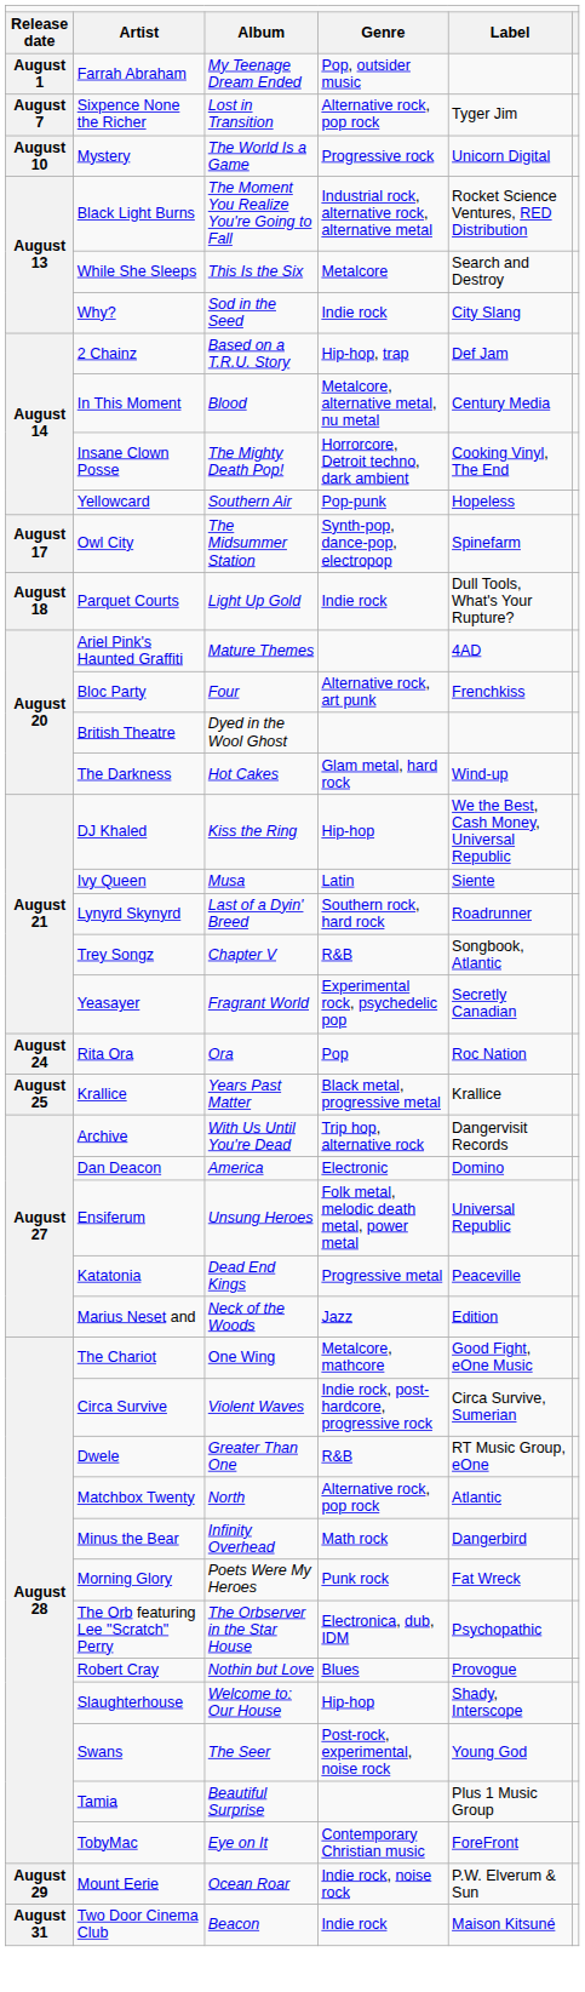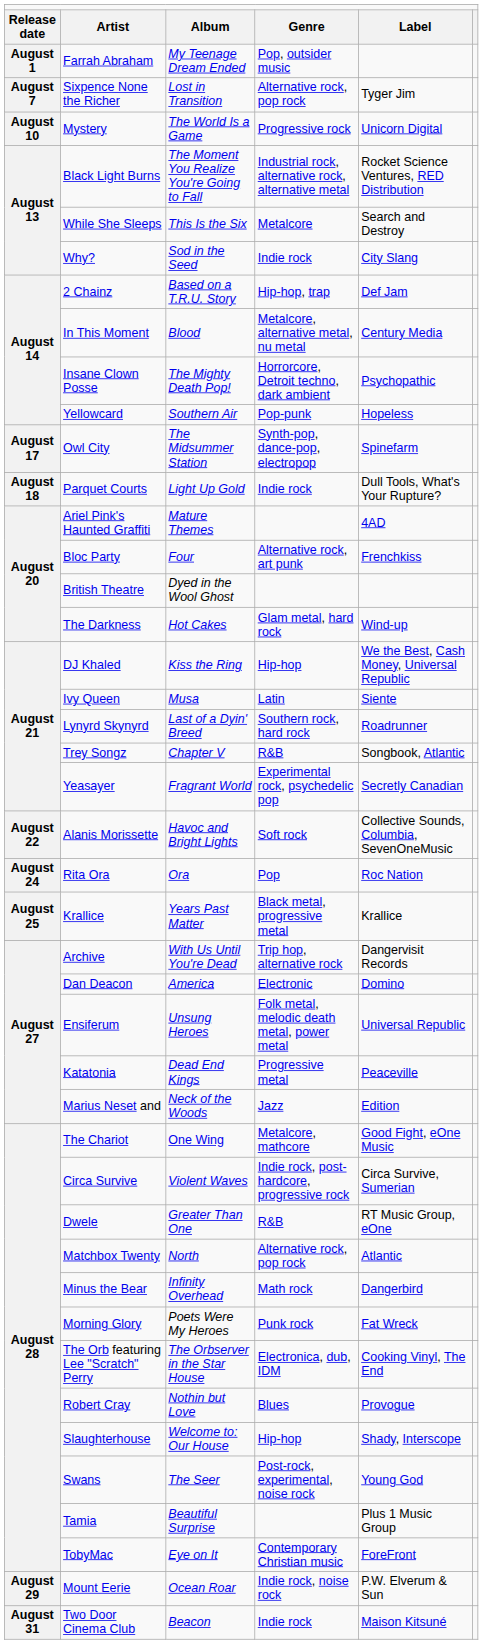 <table class="wikitable plainrowheaders">
 <tr>
 <td colspan="6" style="text-align:center;"></td>
 </tr>
 <tr>
 <th scope="col">Release date</th>
 <th scope="col">Artist</th>
 <th scope="col">Album</th>
 <th scope="col">Genre</th>
 <th scope="col">Label</th>
 <th scope="col"></th>
 </tr>
 <tr>
 <th scope="row" style="text-align:center;">August<br>1</th>
 <td><a href='#'>Farrah Abraham</a></td>
 <td><em><a href='#'>My Teenage Dream Ended</a></em></td>
 <td><a href='#'>Pop</a>, <a href='#'>outsider music</a></td>
 <td></td>
 <td></td>
 </tr>
 <tr>
 <th scope="row" style="text-align:center;">August<br>7</th>
 <td><a href='#'>Sixpence None the Richer</a></td>
 <td><em><a href='#'>Lost in Transition</a></em></td>
 <td><a href='#'>Alternative rock</a>, <a href='#'>pop rock</a></td>
 <td>Tyger Jim</td>
 <td></td>
 </tr>
 <tr>
 <th scope="row" style="text-align:center;">August<br>10</th>
 <td><a href='#'>Mystery</a></td>
 <td><em><a href='#'>The World Is a Game</a></em></td>
 <td><a href='#'>Progressive rock</a></td>
 <td><a href='#'>Unicorn Digital</a></td>
 <td></td>
 </tr>
 <tr>
 <th scope="row" rowspan="3" style="text-align:center;">August<br>13</th>
 <td><a href='#'>Black Light Burns</a></td>
 <td><em><a href='#'>The Moment You Realize You're Going to Fall</a></em></td>
 <td><a href='#'>Industrial rock</a>, <a href='#'>alternative rock</a>, <a href='#'>alternative metal</a></td>
 <td>Rocket Science Ventures, <a href='#'>RED Distribution</a></td>
 <td></td>
 </tr>
 <tr>
 <td><a href='#'>While She Sleeps</a></td>
 <td><em><a href='#'>This Is the Six</a></em></td>
 <td><a href='#'>Metalcore</a></td>
 <td>Search and Destroy</td>
 <td></td>
 </tr>
 <tr>
 <td><a href='#'>Why?</a></td>
 <td><em><a href='#'>Sod in the Seed</a></em></td>
 <td><a href='#'>Indie rock</a></td>
 <td><a href='#'>City Slang</a></td>
 <td></td>
 </tr>
 <tr>
 <th scope="row" rowspan="4" style="text-align:center;">August<br>14</th>
 <td><a href='#'>2 Chainz</a></td>
 <td><em><a href='#'>Based on a T.R.U. Story</a></em></td>
 <td><a href='#'>Hip-hop</a>, <a href='#'>trap</a></td>
 <td><a href='#'>Def Jam</a></td>
 <td></td>
 </tr>
 <tr>
 <td><a href='#'>In This Moment</a></td>
 <td><em><a href='#'>Blood</a></em></td>
 <td><a href='#'>Metalcore</a>, <a href='#'>alternative metal</a>, <a href='#'>nu metal</a></td>
 <td><a href='#'>Century Media</a></td>
 <td></td>
 </tr>
 <tr>
 <td><a href='#'>Insane Clown Posse</a></td>
 <td><em><a href='#'>The Mighty Death Pop!</a></em></td>
 <td><a href='#'>Horrorcore</a>, <a href='#'>Detroit techno</a>, <a href='#'>dark ambient</a></td>
-<td><a href='#'>Cooking Vinyl</a>, <a href='#'>The End</a></td>
+<td><a href='#'>Psychopathic</a></td>
 <td></td>
 </tr>
 <tr>
 <td><a href='#'>Yellowcard</a></td>
 <td><em><a href='#'>Southern Air</a></em></td>
 <td><a href='#'>Pop-punk</a></td>
 <td><a href='#'>Hopeless</a></td>
 <td></td>
 </tr>
 <tr>
 <th scope="row" style="text-align:center;">August<br>17</th>
 <td><a href='#'>Owl City</a></td>
 <td><em><a href='#'>The Midsummer Station</a></em></td>
 <td><a href='#'>Synth-pop</a>, <a href='#'>dance-pop</a>, <a href='#'>electropop</a></td>
 <td><a href='#'>Spinefarm</a></td>
 <td></td>
 </tr>
 <tr>
 <th scope="row" style="text-align:center;">August<br>18</th>
 <td><a href='#'>Parquet Courts</a></td>
 <td><em><a href='#'>Light Up Gold</a></em></td>
 <td><a href='#'>Indie rock</a></td>
 <td>Dull Tools, What's Your Rupture?</td>
 <td></td>
 </tr>
 <tr>
 <th scope="row" rowspan="4" style="text-align:center;">August<br>20</th>
 <td><a href='#'>Ariel Pink's Haunted Graffiti</a></td>
 <td><em><a href='#'>Mature Themes</a></em></td>
 <td></td>
 <td><a href='#'>4AD</a></td>
 <td></td>
 </tr>
 <tr>
 <td><a href='#'>Bloc Party</a></td>
 <td><em><a href='#'>Four</a></em></td>
 <td><a href='#'>Alternative rock</a>, <a href='#'>art punk</a></td>
 <td><a href='#'>Frenchkiss</a></td>
 <td></td>
 </tr>
 <tr>
 <td><a href='#'>British Theatre</a></td>
 <td><em>Dyed in the Wool Ghost</em></td>
 <td></td>
 <td></td>
 <td></td>
 </tr>
 <tr>
 <td><a href='#'>The Darkness</a></td>
 <td><em><a href='#'>Hot Cakes</a></em></td>
 <td><a href='#'>Glam metal</a>, <a href='#'>hard rock</a></td>
 <td><a href='#'>Wind-up</a></td>
 <td></td>
 </tr>
 <tr>
 <th scope="row" rowspan="5" style="text-align:center;">August<br>21</th>
 <td><a href='#'>DJ Khaled</a></td>
 <td><em><a href='#'>Kiss the Ring</a></em></td>
 <td><a href='#'>Hip-hop</a></td>
 <td><a href='#'>We the Best</a>, <a href='#'>Cash Money</a>, <a href='#'>Universal Republic</a></td>
 <td></td>
 </tr>
 <tr>
 <td><a href='#'>Ivy Queen</a></td>
 <td><em><a href='#'>Musa</a></em></td>
 <td><a href='#'>Latin</a></td>
 <td><a href='#'>Siente</a></td>
 <td></td>
 </tr>
 <tr>
 <td><a href='#'>Lynyrd Skynyrd</a></td>
 <td><em><a href='#'>Last of a Dyin' Breed</a></em></td>
 <td><a href='#'>Southern rock</a>, <a href='#'>hard rock</a></td>
 <td><a href='#'>Roadrunner</a></td>
 <td></td>
 </tr>
 <tr>
 <td><a href='#'>Trey Songz</a></td>
 <td><em><a href='#'>Chapter V</a></em></td>
 <td><a href='#'>R&B</a></td>
 <td>Songbook, <a href='#'>Atlantic</a></td>
 <td></td>
 </tr>
 <tr>
 <td><a href='#'>Yeasayer</a></td>
 <td><em><a href='#'>Fragrant World</a></em></td>
 <td><a href='#'>Experimental rock</a>, <a href='#'>psychedelic pop</a></td>
 <td><a href='#'>Secretly Canadian</a></td>
+<td></td>
+</tr>
+<tr>
+<th scope="row" style="text-align:center;">August<br>22</th>
+<td><a href='#'>Alanis Morissette</a></td>
+<td><em><a href='#'>Havoc and Bright Lights</a></em></td>
+<td><a href='#'>Soft rock</a></td>
+<td>Collective Sounds, <a href='#'>Columbia</a>, SevenOneMusic</td>
 <td></td>
 </tr>
 <tr>
 <th scope="row" style="text-align:center;">August<br>24</th>
 <td><a href='#'>Rita Ora</a></td>
 <td><em><a href='#'>Ora</a></em></td>
 <td><a href='#'>Pop</a></td>
 <td><a href='#'>Roc Nation</a></td>
 <td></td>
 </tr>
 <tr>
 <th scope="row" style="text-align:center;">August<br>25</th>
 <td><a href='#'>Krallice</a></td>
 <td><em><a href='#'>Years Past Matter</a></em></td>
 <td><a href='#'>Black metal</a>, <a href='#'>progressive metal</a></td>
 <td>Krallice</td>
 <td></td>
 </tr>
 <tr>
 <th scope="row" rowspan="5" style="text-align:center;">August<br>27</th>
 <td><a href='#'>Archive</a></td>
 <td><em><a href='#'>With Us Until You're Dead</a></em></td>
 <td><a href='#'>Trip hop</a>, <a href='#'>alternative rock</a></td>
 <td>Dangervisit Records</td>
 <td></td>
 </tr>
 <tr>
 <td><a href='#'>Dan Deacon</a></td>
 <td><em><a href='#'>America</a></em></td>
 <td><a href='#'>Electronic</a></td>
 <td><a href='#'>Domino</a></td>
 <td></td>
 </tr>
 <tr>
 <td><a href='#'>Ensiferum</a></td>
 <td><em><a href='#'>Unsung Heroes</a></em></td>
 <td><a href='#'>Folk metal</a>, <a href='#'>melodic death metal</a>, <a href='#'>power metal</a></td>
 <td><a href='#'>Universal Republic</a></td>
 <td></td>
 </tr>
 <tr>
 <td><a href='#'>Katatonia</a></td>
 <td><em><a href='#'>Dead End Kings</a></em></td>
 <td><a href='#'>Progressive metal</a></td>
 <td><a href='#'>Peaceville</a></td>
 <td></td>
 </tr>
 <tr>
 <td><a href='#'>Marius Neset</a> and </td>
 <td><em><a href='#'>Neck of the Woods</a></em></td>
 <td><a href='#'>Jazz</a></td>
 <td><a href='#'>Edition</a></td>
 <td></td>
 </tr>
 <tr>
 <th scope="row" rowspan="12" style="text-align:center;">August<br>28</th>
 <td><a href='#'>The Chariot</a></td>
 <td><a href='#'>One Wing</a></td>
 <td><a href='#'>Metalcore</a>, <a href='#'>mathcore</a></td>
 <td><a href='#'>Good Fight</a>, <a href='#'>eOne Music</a></td>
 <td></td>
 </tr>
 <tr>
 <td><a href='#'>Circa Survive</a></td>
 <td><em><a href='#'>Violent Waves</a></em></td>
 <td><a href='#'>Indie rock</a>, <a href='#'>post-hardcore</a>, <a href='#'>progressive rock</a></td>
 <td>Circa Survive, <a href='#'>Sumerian</a></td>
 <td></td>
 </tr>
 <tr>
 <td><a href='#'>Dwele</a></td>
 <td><em><a href='#'>Greater Than One</a></em></td>
 <td><a href='#'>R&B</a></td>
 <td>RT Music Group, <a href='#'>eOne</a></td>
 <td></td>
 </tr>
 <tr>
 <td><a href='#'>Matchbox Twenty</a></td>
 <td><em><a href='#'>North</a></em></td>
 <td><a href='#'>Alternative rock</a>, <a href='#'>pop rock</a></td>
 <td><a href='#'>Atlantic</a></td>
 <td></td>
 </tr>
 <tr>
 <td><a href='#'>Minus the Bear</a></td>
 <td><em><a href='#'>Infinity Overhead</a></em></td>
 <td><a href='#'>Math rock</a></td>
 <td><a href='#'>Dangerbird</a></td>
 <td></td>
 </tr>
 <tr>
 <td><a href='#'>Morning Glory</a></td>
 <td><em>Poets Were My Heroes</em></td>
 <td><a href='#'>Punk rock</a></td>
 <td><a href='#'>Fat Wreck</a></td>
 <td></td>
 </tr>
 <tr>
 <td><a href='#'>The Orb</a> featuring <a href='#'>Lee "Scratch" Perry</a></td>
 <td><em><a href='#'>The Orbserver in the Star House</a></em></td>
 <td><a href='#'>Electronica</a>, <a href='#'>dub</a>, <a href='#'>IDM</a></td>
-<td><a href='#'>Psychopathic</a></td>
+<td><a href='#'>Cooking Vinyl</a>, <a href='#'>The End</a></td>
 <td></td>
 </tr>
 <tr>
 <td><a href='#'>Robert Cray</a></td>
 <td><em><a href='#'>Nothin but Love</a></em></td>
 <td><a href='#'>Blues</a></td>
 <td><a href='#'>Provogue</a></td>
 <td></td>
 </tr>
 <tr>
 <td><a href='#'>Slaughterhouse</a></td>
 <td><em><a href='#'>Welcome to: Our House</a></em></td>
 <td><a href='#'>Hip-hop</a></td>
 <td><a href='#'>Shady</a>, <a href='#'>Interscope</a></td>
 <td></td>
 </tr>
 <tr>
 <td><a href='#'>Swans</a></td>
 <td><em><a href='#'>The Seer</a></em></td>
 <td><a href='#'>Post-rock</a>, <a href='#'>experimental</a>, <a href='#'>noise rock</a></td>
 <td><a href='#'>Young God</a></td>
 <td></td>
 </tr>
 <tr>
 <td><a href='#'>Tamia</a></td>
 <td><em><a href='#'>Beautiful Surprise</a></em></td>
 <td></td>
 <td>Plus 1 Music Group</td>
 <td></td>
 </tr>
 <tr>
 <td><a href='#'>TobyMac</a></td>
 <td><em><a href='#'>Eye on It</a></em></td>
 <td><a href='#'>Contemporary Christian music</a></td>
 <td><a href='#'>ForeFront</a></td>
 <td></td>
 </tr>
 <tr>
 <th scope="row" style="text-align:center;">August<br>29</th>
 <td><a href='#'>Mount Eerie</a></td>
 <td><em><a href='#'>Ocean Roar</a></em></td>
 <td><a href='#'>Indie rock</a>, <a href='#'>noise rock</a></td>
 <td>P.W. Elverum & Sun</td>
 <td></td>
 </tr>
 <tr>
 <th scope="row" style="text-align:center;">August<br>31</th>
 <td><a href='#'>Two Door Cinema Club</a></td>
 <td><em><a href='#'>Beacon</a></em></td>
 <td><a href='#'>Indie rock</a></td>
 <td><a href='#'>Maison Kitsuné</a></td>
 <td></td>
 </tr>
 </table>
